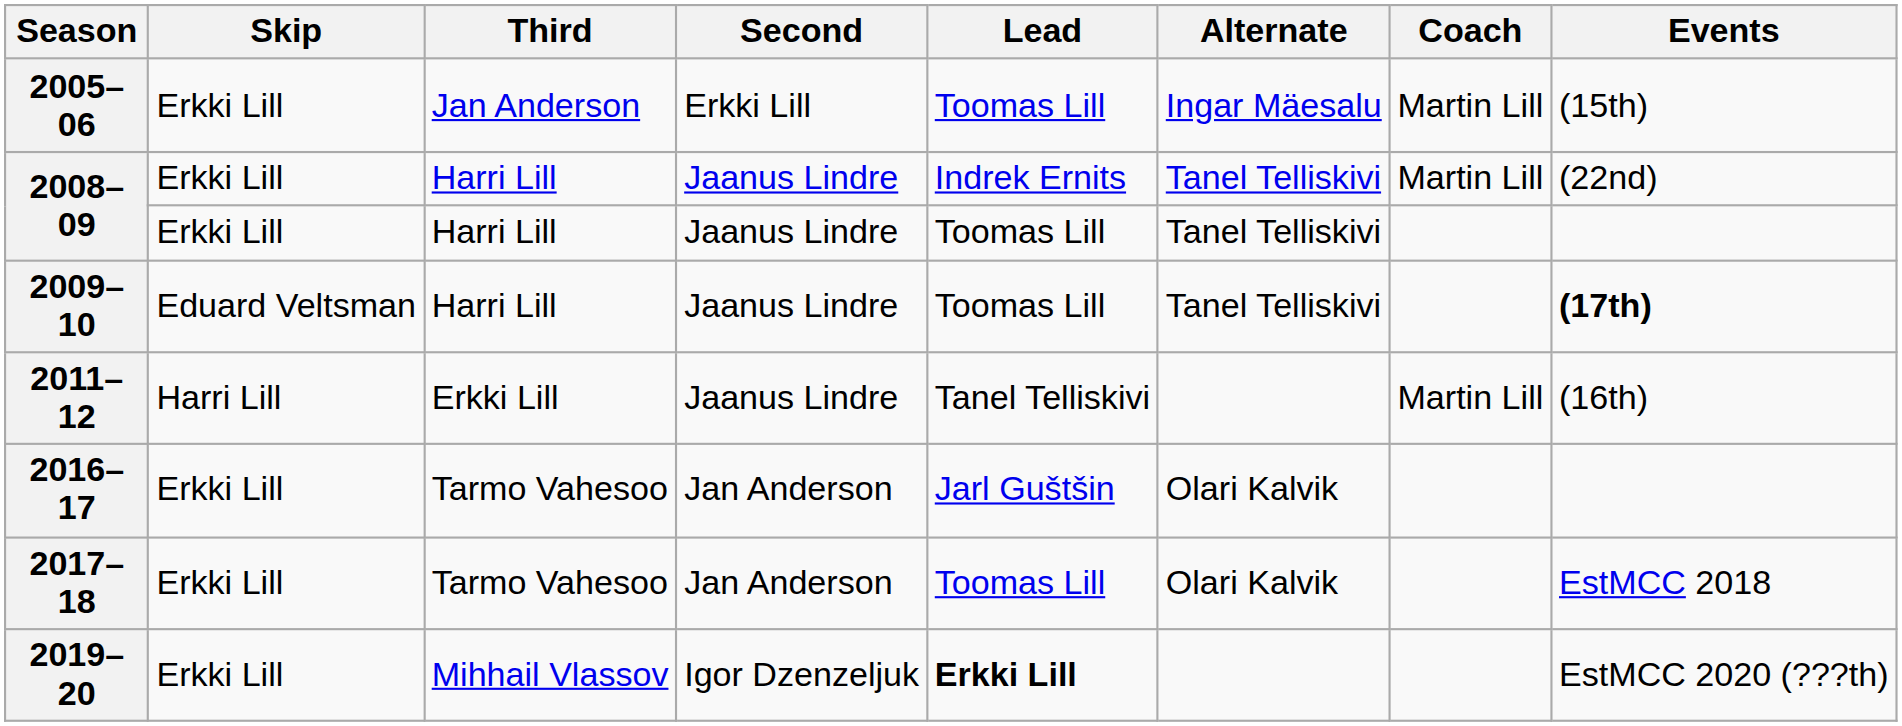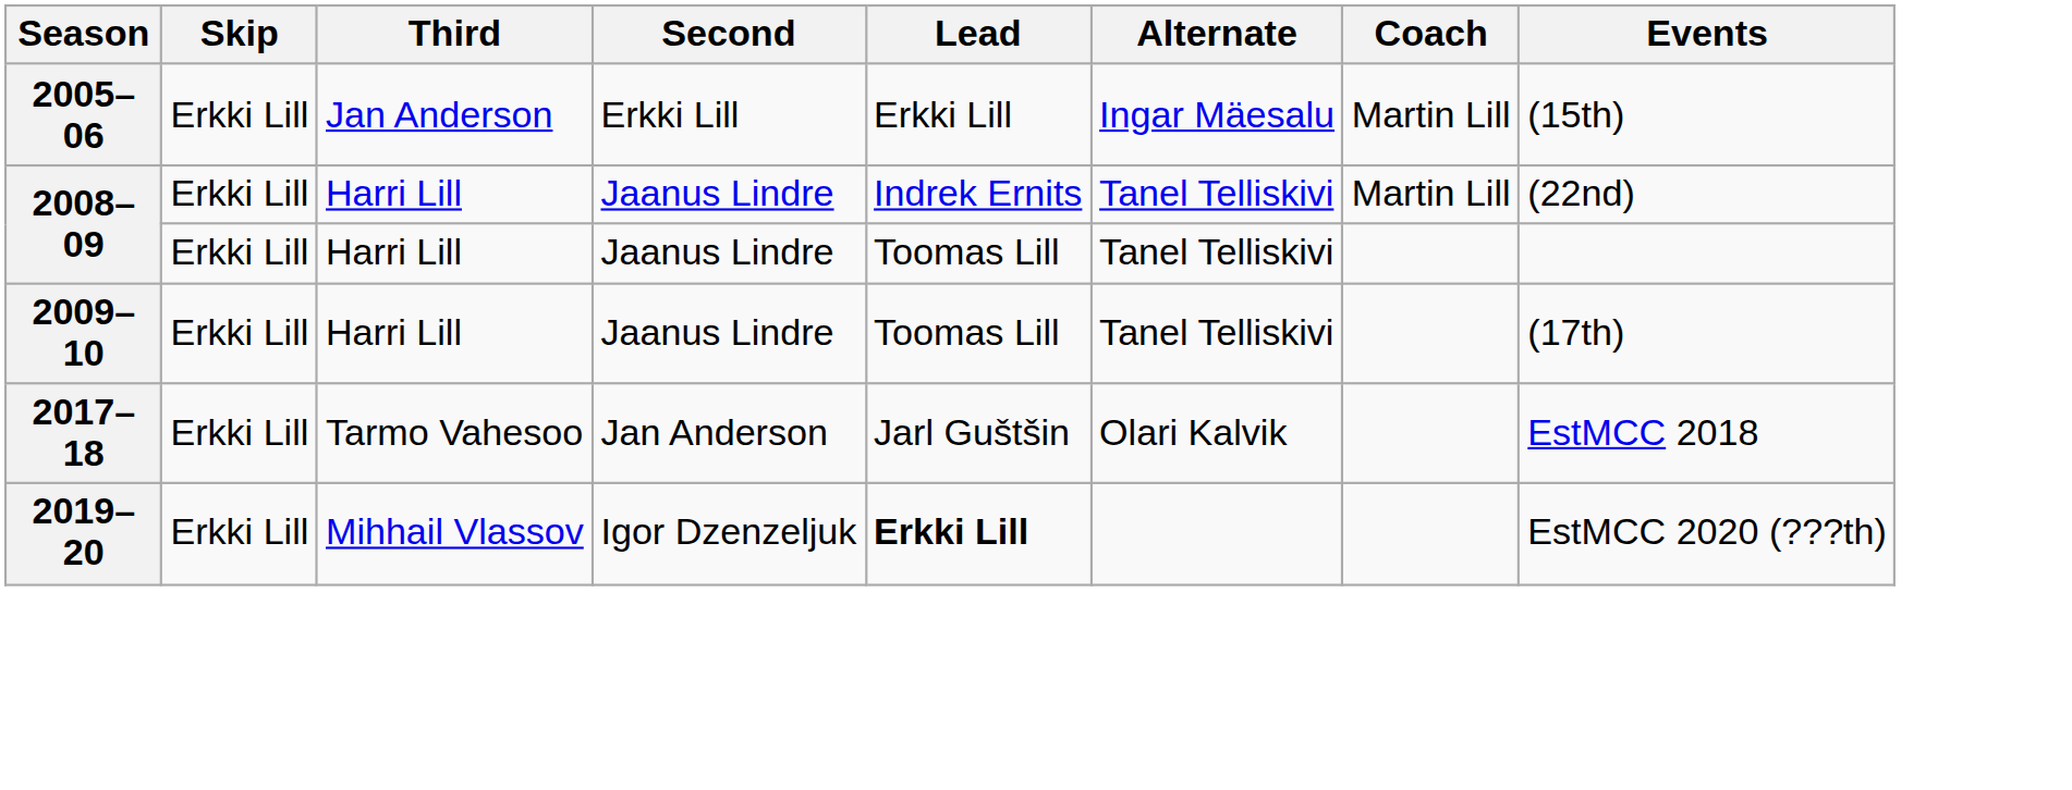 <table class="wikitable">
 <tr>
 <th scope="col" width=60>Season</th>
 <th scope="col">Skip</th>
 <th scope="col">Third</th>
 <th scope="col">Second</th>
 <th scope="col">Lead</th>
 <th scope="col">Alternate</th>
 <th scope="col">Coach</th>
 <th scope="col">Events</th>
 </tr>
 <tr>
 <th scope="row">2005–06</th>
 <td>Erkki Lill</td>
 <td><a href='#'>Jan Anderson</a></td>
 <td>Erkki Lill</td>
-<td><a href='#'>Toomas Lill</a></td>
+<td>Erkki Lill</td>
 <td><a href='#'>Ingar Mäesalu</a></td>
 <td>Martin Lill</td>
 <td> (15th)</td>
 </tr>
 <tr>
 <th scope="row" rowspan=2>2008–09</th>
 <td>Erkki Lill</td>
 <td><a href='#'>Harri Lill</a></td>
 <td><a href='#'>Jaanus Lindre</a></td>
 <td><a href='#'>Indrek Ernits</a></td>
 <td><a href='#'>Tanel Telliskivi</a></td>
 <td>Martin Lill</td>
 <td> (22nd)</td>
 </tr>
 <tr>
 <td>Erkki Lill</td>
 <td>Harri Lill</td>
 <td>Jaanus Lindre</td>
 <td>Toomas Lill</td>
 <td>Tanel Telliskivi</td>
 <td></td>
 <td></td>
 </tr>
 <tr>
 <th scope="row">2009–10</th>
-<td>Eduard Veltsman</td>
+<td>Erkki Lill</td>
 <td>Harri Lill</td>
 <td>Jaanus Lindre</td>
 <td>Toomas Lill</td>
 <td>Tanel Telliskivi</td>
 <td></td>
-<td><strong> (17th)</strong></td>
-</tr>
-<tr>
-<th scope="row">2011–12</th>
-<td>Harri Lill</td>
-<td>Erkki Lill</td>
-<td>Jaanus Lindre</td>
-<td>Tanel Telliskivi</td>
-<td></td>
-<td>Martin Lill</td>
-<td> (16th)</td>
-</tr>
-<tr>
-<th scope="row">2016–17</th>
-<td>Erkki Lill</td>
-<td>Tarmo Vahesoo</td>
-<td>Jan Anderson</td>
-<td><a href='#'>Jarl Guštšin</a></td>
-<td>Olari Kalvik</td>
-<td></td>
-<td></td>
+<td> (17th)</td>
 </tr>
 <tr>
 <th scope="row">2017–18</th>
 <td>Erkki Lill</td>
 <td>Tarmo Vahesoo</td>
 <td>Jan Anderson</td>
-<td><a href='#'>Toomas Lill</a></td>
+<td>Jarl Guštšin</td>
 <td>Olari Kalvik</td>
 <td></td>
 <td><a href='#'>EstMCC</a> 2018 </td>
 </tr>
 <tr>
 <th scope="row">2019–20</th>
 <td>Erkki Lill</td>
 <td><a href='#'>Mihhail Vlassov</a></td>
 <td>Igor Dzenzeljuk</td>
 <td><strong>Erkki Lill</strong></td>
 <td></td>
 <td></td>
 <td>EstMCC 2020 (???th)</td>
 </tr>
 </table>
